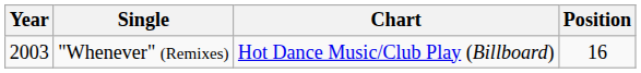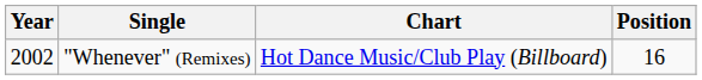 <table class="wikitable">
 <tr>
 <th align="left">Year</th>
 <th align="left">Single</th>
 <th align="left">Chart</th>
 <th align="left">Position</th>
 </tr>
 <tr>
-<td align="left">2003</td>
+<td align="left">2002</td>
 <td align="left">"Whenever" <small>(Remixes)</small></td>
 <td align="left"><a href='#'>Hot Dance Music/Club Play</a> (<em>Billboard</em>)</td>
 <td align="center">16</td>
 </tr>
 </table>
